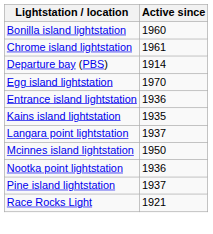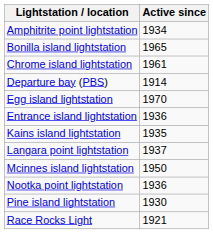 <table class="wikitable sortable">
 <tr>
 <th>Lightstation / location</th>
 <th>Active since</th>
 </tr>
 <tr>
+<td><a href='#'>Amphitrite point lightstation</a></td>
+<td>1934</td>
+</tr>
+<tr>
 <td><a href='#'>Bonilla island lightstation</a></td>
-<td>1960</td>
+<td>1965</td>
 </tr>
 <tr>
 <td><a href='#'>Chrome island lightstation</a></td>
 <td>1961</td>
 </tr>
 <tr>
 <td><a href='#'>Departure bay</a> (<a href='#'>PBS</a>)</td>
 <td>1914</td>
 </tr>
 <tr>
 <td><a href='#'>Egg island lightstation</a></td>
 <td>1970</td>
 </tr>
 <tr>
 <td><a href='#'>Entrance island lightstation</a></td>
 <td>1936</td>
 </tr>
 <tr>
 <td><a href='#'>Kains island lightstation</a></td>
 <td>1935</td>
 </tr>
 <tr>
 <td><a href='#'>Langara point lightstation</a></td>
 <td>1937</td>
 </tr>
 <tr>
 <td><a href='#'>Mcinnes island lightstation</a></td>
 <td>1950</td>
 </tr>
 <tr>
 <td><a href='#'>Nootka point lightstation</a></td>
 <td>1936</td>
 </tr>
 <tr>
 <td><a href='#'>Pine island lightstation</a></td>
-<td>1937</td>
+<td>1930</td>
 </tr>
 <tr>
 <td><a href='#'>Race Rocks Light</a></td>
 <td>1921</td>
 </tr>
 </table>
